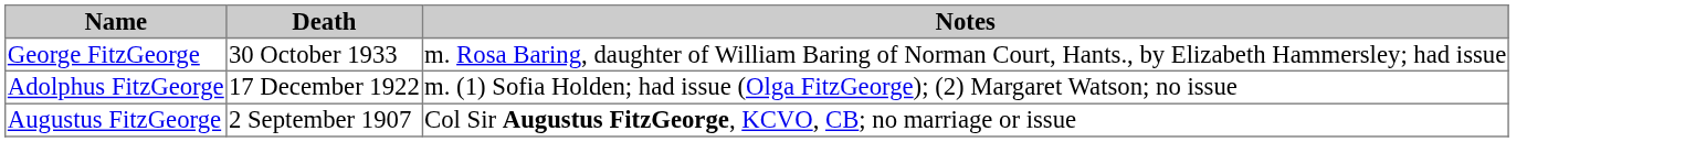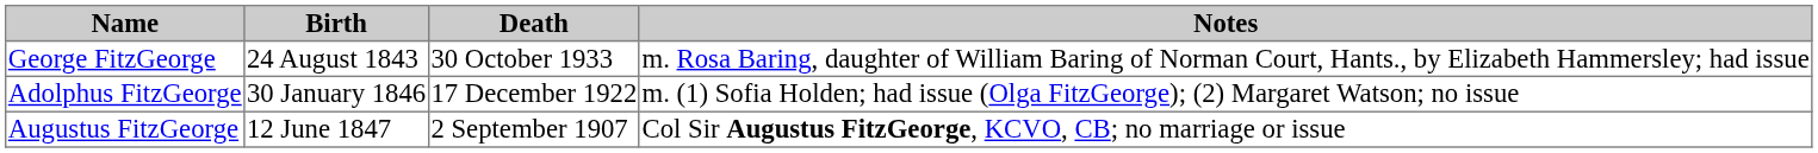 <table border=1 style="border-collapse: collapse;">
 <tr bgcolor=cccccc>
 <th>Name</th>
+<th>Birth</th>
 <th>Death</th>
 <th>Notes</th>
 </tr>
 <tr>
 <td><a href='#'>George FitzGeorge</a></td>
+<td>24 August 1843</td>
 <td>30 October 1933</td>
 <td>m. <a href='#'>Rosa Baring</a>, daughter of William Baring of Norman Court, Hants., by Elizabeth Hammersley; had issue</td>
 </tr>
 <tr>
 <td><a href='#'>Adolphus FitzGeorge</a></td>
+<td>30 January 1846</td>
 <td>17 December 1922</td>
 <td>m. (1) Sofia Holden; had issue (<a href='#'>Olga FitzGeorge</a>); (2) Margaret Watson; no issue</td>
 </tr>
 <tr>
 <td><a href='#'>Augustus FitzGeorge</a></td>
+<td>12 June 1847</td>
 <td>2 September 1907</td>
 <td>Col Sir <strong>Augustus FitzGeorge</strong>, <a href='#'>KCVO</a>, <a href='#'>CB</a>; no marriage or issue</td>
 </tr>
 </table>
